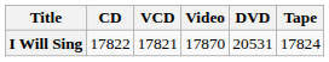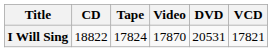 <table class=wikitable>
 <tr>
 <th>Title</th>
 <th>CD</th>
-<th>VCD</th>
+<th>Tape</th>
 <th>Video</th>
 <th>DVD</th>
-<th>Tape</th>
+<th>VCD</th>
 </tr>
 <tr>
 <th>I Will Sing</th>
-<td>17822</td>
-<td>17821</td>
+<td>18822</td>
+<td>17824</td>
 <td>17870</td>
 <td>20531</td>
-<td>17824</td>
+<td>17821</td>
 </tr>
 </table>
